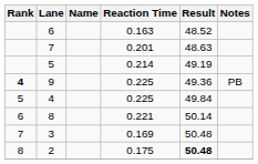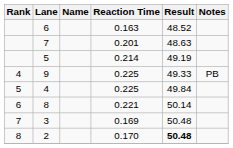 <table class="wikitable" style="text-align:center">
 <tr>
 <th>Rank</th>
 <th>Lane</th>
 <th>Name</th>
 <th>Reaction Time</th>
 <th>Result</th>
 <th>Notes</th>
 </tr>
 <tr>
 <td></td>
 <td>6</td>
 <td align="left"></td>
 <td>0.163</td>
 <td>48.52</td>
 <td></td>
 </tr>
 <tr>
 <td></td>
 <td>7</td>
 <td align="left"></td>
 <td>0.201</td>
 <td>48.63</td>
 <td></td>
 </tr>
 <tr>
 <td></td>
 <td>5</td>
 <td align="left"></td>
 <td>0.214</td>
 <td>49.19</td>
 <td></td>
 </tr>
 <tr>
-<td><strong>4</strong></td>
+<td>4</td>
 <td>9</td>
 <td align="left"></td>
 <td>0.225</td>
-<td>49.36</td>
+<td>49.33</td>
 <td>PB</td>
 </tr>
 <tr>
 <td>5</td>
 <td>4</td>
 <td align="left"></td>
 <td>0.225</td>
 <td>49.84</td>
 <td></td>
 </tr>
 <tr>
 <td>6</td>
 <td>8</td>
 <td align="left"></td>
 <td>0.221</td>
 <td>50.14</td>
 <td></td>
 </tr>
 <tr>
 <td>7</td>
 <td>3</td>
 <td align="left"></td>
 <td>0.169</td>
 <td>50.48</td>
 <td></td>
 </tr>
 <tr>
 <td>8</td>
 <td>2</td>
 <td align="left"></td>
-<td>0.175</td>
+<td>0.170</td>
 <td><strong>50.48</strong></td>
 <td></td>
 </tr>
 <tr>
 </tr>
 </table>
